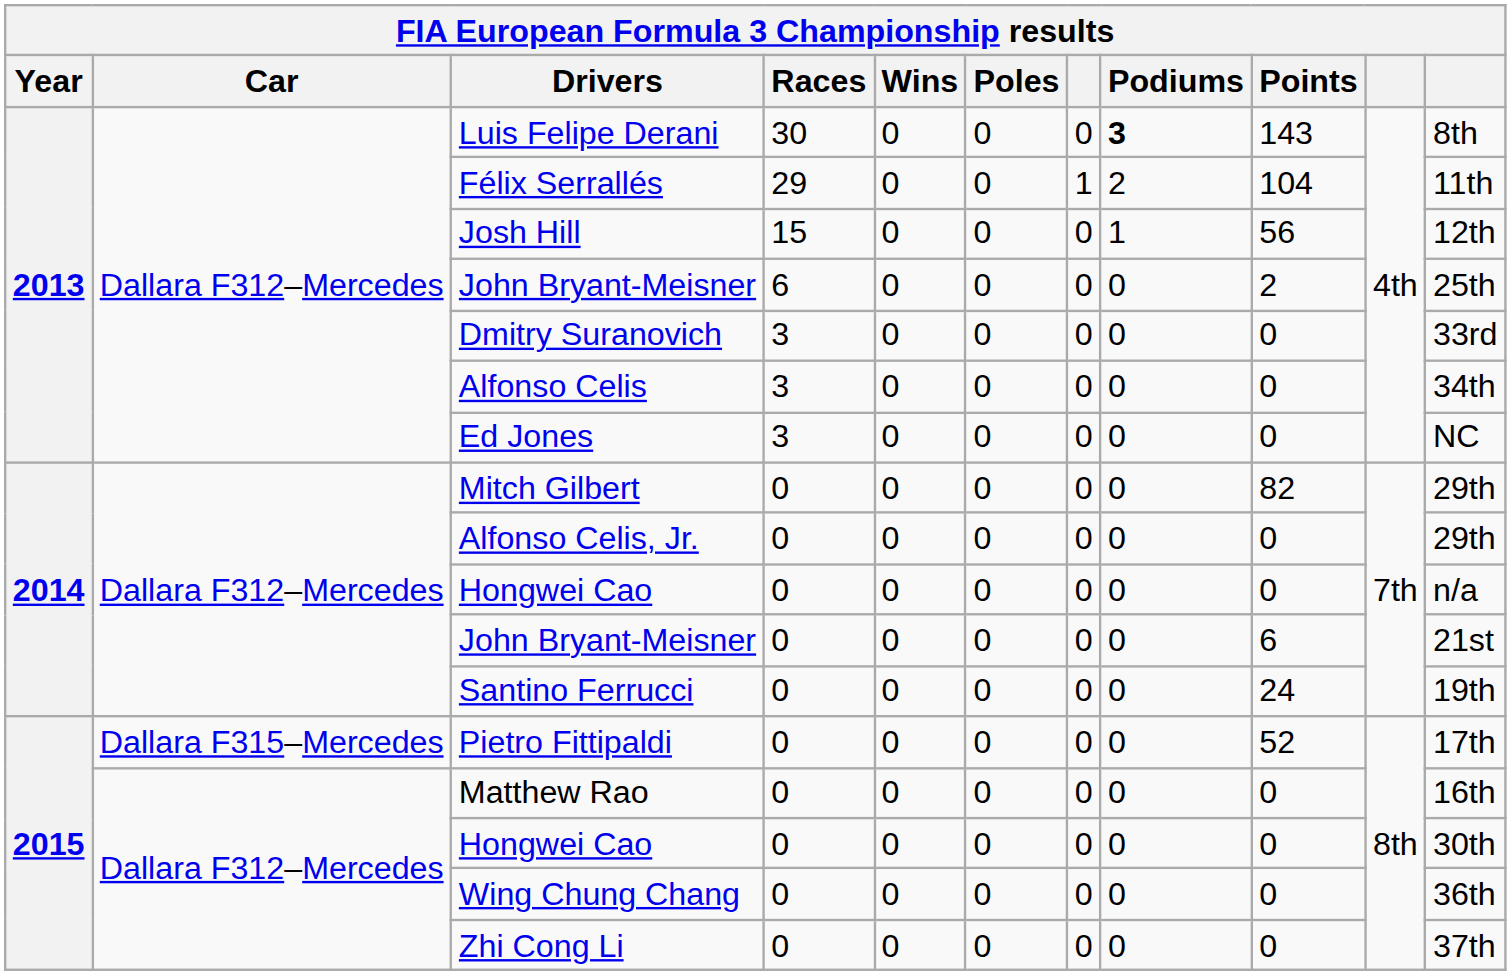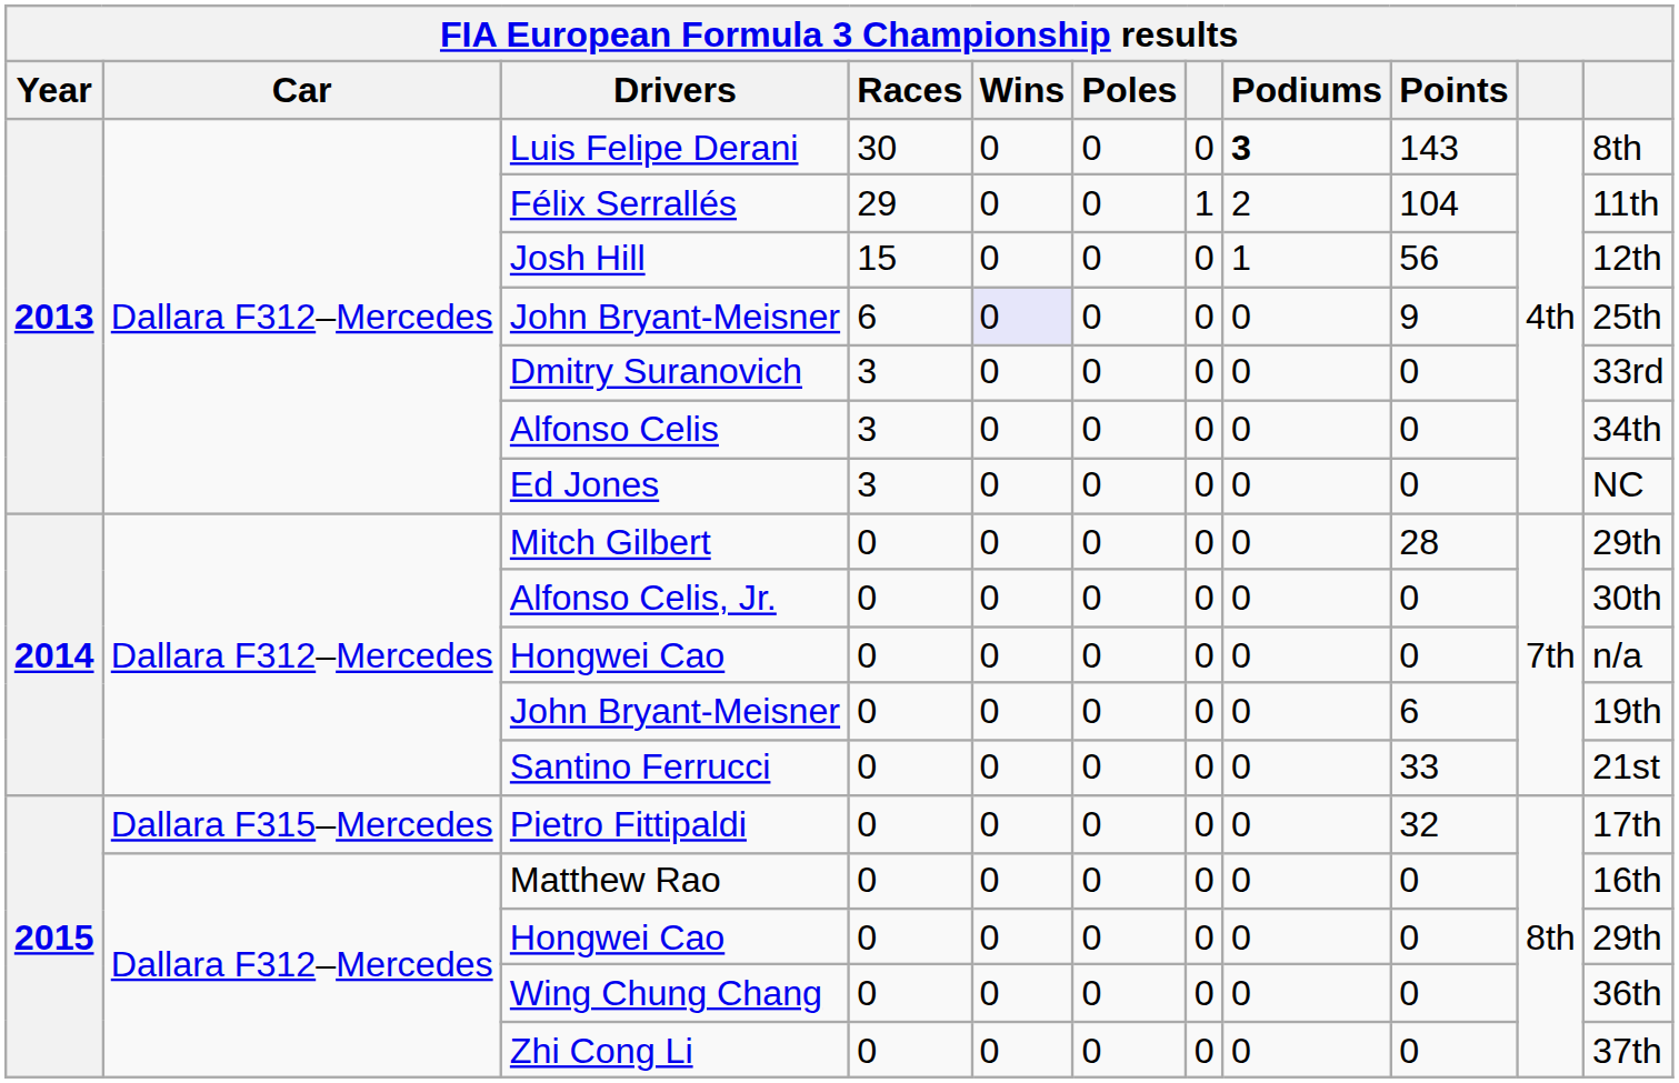 <table class="wikitable" style="font-size:85%">
 <tr>
 <th colspan=11><a href='#'>FIA European Formula 3 Championship</a> results</th>
 </tr>
 <tr>
 <th>Year</th>
 <th>Car</th>
 <th>Drivers</th>
 <th>Races</th>
 <th>Wins</th>
 <th>Poles</th>
 <th></th>
 <th>Podiums</th>
 <th>Points</th>
 <th></th>
 <th></th>
 </tr>
 <tr>
 <th rowspan=7><a href='#'>2013</a></th>
 <td rowspan=7><a href='#'>Dallara F312</a>–<a href='#'>Mercedes</a></td>
 <td> <a href='#'>Luis Felipe Derani</a></td>
 <td>30</td>
 <td>0</td>
 <td>0</td>
 <td>0</td>
 <td><strong>3</strong></td>
 <td>143</td>
 <td rowspan=7>4th</td>
 <td>8th</td>
 </tr>
 <tr>
 <td> <a href='#'>Félix Serrallés</a></td>
 <td>29</td>
 <td>0</td>
 <td>0</td>
 <td>1</td>
 <td>2</td>
 <td>104</td>
 <td>11th</td>
 </tr>
 <tr>
 <td> <a href='#'>Josh Hill</a></td>
 <td>15</td>
 <td>0</td>
 <td>0</td>
 <td>0</td>
 <td>1</td>
 <td>56</td>
 <td>12th</td>
 </tr>
 <tr>
 <td> <a href='#'>John Bryant-Meisner</a></td>
 <td>6</td>
+<td style="background: lavender;">0</td>
 <td>0</td>
 <td>0</td>
 <td>0</td>
-<td>0</td>
-<td>2</td>
+<td>9</td>
 <td>25th</td>
 </tr>
 <tr>
 <td> <a href='#'>Dmitry Suranovich</a></td>
 <td>3</td>
 <td>0</td>
 <td>0</td>
 <td>0</td>
 <td>0</td>
 <td>0</td>
 <td>33rd</td>
 </tr>
 <tr>
 <td> <a href='#'>Alfonso Celis</a></td>
 <td>3</td>
 <td>0</td>
 <td>0</td>
 <td>0</td>
 <td>0</td>
 <td>0</td>
 <td>34th</td>
 </tr>
 <tr>
 <td> <a href='#'>Ed Jones</a></td>
 <td>3</td>
 <td>0</td>
 <td>0</td>
 <td>0</td>
 <td>0</td>
 <td>0</td>
 <td>NC</td>
 </tr>
 <tr>
 <th rowspan=5><a href='#'>2014</a></th>
 <td rowspan=5><a href='#'>Dallara F312</a>–<a href='#'>Mercedes</a></td>
 <td> <a href='#'>Mitch Gilbert</a></td>
 <td>0</td>
 <td>0</td>
 <td>0</td>
 <td>0</td>
 <td>0</td>
-<td>82</td>
+<td>28</td>
 <td rowspan=5>7th</td>
 <td>29th</td>
 </tr>
 <tr>
 <td> <a href='#'>Alfonso Celis, Jr.</a></td>
 <td>0</td>
 <td>0</td>
 <td>0</td>
 <td>0</td>
 <td>0</td>
 <td>0</td>
-<td>29th</td>
+<td>30th</td>
 </tr>
 <tr>
 <td> <a href='#'>Hongwei Cao</a></td>
 <td>0</td>
 <td>0</td>
 <td>0</td>
 <td>0</td>
 <td>0</td>
 <td>0</td>
 <td>n/a</td>
 </tr>
 <tr>
 <td> <a href='#'>John Bryant-Meisner</a></td>
 <td>0</td>
 <td>0</td>
 <td>0</td>
 <td>0</td>
 <td>0</td>
 <td>6</td>
-<td>21st</td>
+<td>19th</td>
 </tr>
 <tr>
 <td> <a href='#'>Santino Ferrucci</a></td>
 <td>0</td>
 <td>0</td>
 <td>0</td>
 <td>0</td>
 <td>0</td>
-<td>24</td>
-<td>19th</td>
+<td>33</td>
+<td>21st</td>
 </tr>
 <tr>
 <th rowspan=5><a href='#'>2015</a></th>
 <td><a href='#'>Dallara F315</a>–<a href='#'>Mercedes</a></td>
 <td> <a href='#'>Pietro Fittipaldi</a></td>
 <td>0</td>
 <td>0</td>
 <td>0</td>
 <td>0</td>
 <td>0</td>
-<td>52</td>
+<td>32</td>
 <td rowspan=5>8th</td>
 <td>17th</td>
 </tr>
 <tr>
 <td rowspan="4"><a href='#'>Dallara F312</a>–<a href='#'>Mercedes</a></td>
 <td> Matthew Rao</td>
 <td>0</td>
 <td>0</td>
 <td>0</td>
 <td>0</td>
 <td>0</td>
 <td>0</td>
 <td>16th</td>
 </tr>
 <tr>
 <td> <a href='#'>Hongwei Cao</a></td>
 <td>0</td>
 <td>0</td>
 <td>0</td>
 <td>0</td>
 <td>0</td>
 <td>0</td>
-<td>30th</td>
+<td>29th</td>
 </tr>
 <tr>
 <td> <a href='#'>Wing Chung Chang</a></td>
 <td>0</td>
 <td>0</td>
 <td>0</td>
 <td>0</td>
 <td>0</td>
 <td>0</td>
 <td>36th</td>
 </tr>
 <tr>
 <td> <a href='#'>Zhi Cong Li</a></td>
 <td>0</td>
 <td>0</td>
 <td>0</td>
 <td>0</td>
 <td>0</td>
 <td>0</td>
 <td>37th</td>
 </tr>
 </table>
